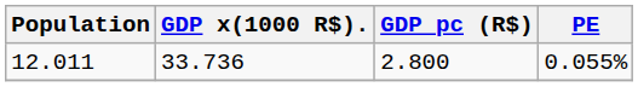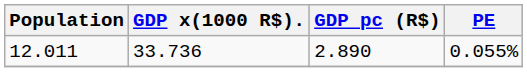 <table class="wikitable" border="1">
 <tr>
 <th>Population</th>
 <th><a href='#'>GDP</a> x(1000 R$).</th>
 <th><a href='#'>GDP pc</a> (R$)</th>
 <th><a href='#'>PE</a></th>
 </tr>
 <tr>
 <td>12.011</td>
 <td>33.736</td>
-<td>2.800</td>
+<td>2.890</td>
 <td>0.055%</td>
 </tr>
 <tr>
 </tr>
 </table>
